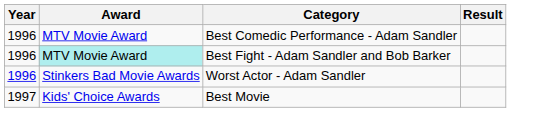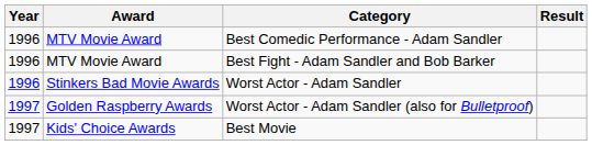 <table class="wikitable sortable plainrowheaders">
 <tr>
 <th scope="col">Year</th>
 <th scope="col">Award</th>
 <th scope="col">Category</th>
 <th scope="col">Result</th>
 </tr>
 <tr>
 <td>1996</td>
 <td><a href='#'>MTV Movie Award</a></td>
 <td>Best Comedic Performance - Adam Sandler</td>
 <td></td>
 </tr>
 <tr>
 <td>1996</td>
-<td style="background: paleturquoise;">MTV Movie Award</td>
+<td>MTV Movie Award</td>
 <td>Best Fight - Adam Sandler and Bob Barker</td>
 <td></td>
 </tr>
 <tr>
 <td><a href='#'>1996</a></td>
 <td><a href='#'>Stinkers Bad Movie Awards</a></td>
 <td>Worst Actor - Adam Sandler</td>
 <td></td>
 </tr>
 <tr>
+<td><a href='#'>1997</a></td>
+<td><a href='#'>Golden Raspberry Awards</a></td>
+<td>Worst Actor - Adam Sandler (also for <em><a href='#'>Bulletproof</a></em>)</td>
+<td></td>
+</tr>
+<tr>
 <td>1997</td>
 <td><a href='#'>Kids' Choice Awards</a></td>
 <td>Best Movie</td>
 <td></td>
 </tr>
 </table>
